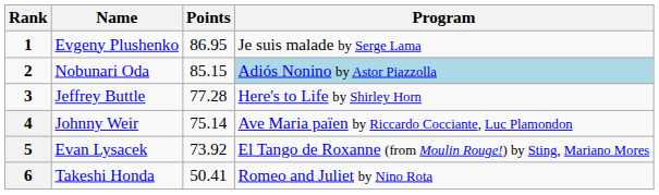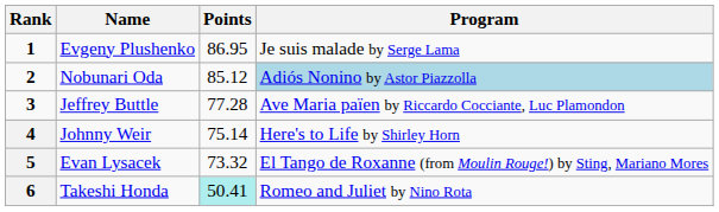 <table class="wikitable">
 <tr>
 <th>Rank</th>
 <th>Name</th>
 <th>Points</th>
 <th>Program</th>
 </tr>
 <tr>
 <td align="center"><strong>1</strong></td>
 <td> <a href='#'>Evgeny Plushenko</a></td>
 <td align="center">86.95</td>
 <td>Je suis malade <small>by <a href='#'>Serge Lama</a></small></td>
 </tr>
 <tr>
 <td align="center"><strong>2</strong></td>
 <td> <a href='#'>Nobunari Oda</a></td>
-<td align="center">85.15</td>
+<td align="center">85.12</td>
 <td style="background: lightblue;"><a href='#'>Adiós Nonino</a> <small>by <a href='#'>Astor Piazzolla</a></small></td>
 </tr>
 <tr>
 <td align="center"><strong>3</strong></td>
 <td> <a href='#'>Jeffrey Buttle</a></td>
 <td align="center">77.28</td>
-<td><a href='#'>Here's to Life</a> <small>by <a href='#'>Shirley Horn</a></small></td>
+<td><a href='#'>Ave Maria païen</a> <small>by <a href='#'>Riccardo Cocciante</a>, <a href='#'>Luc Plamondon</a></small></td>
 </tr>
 <tr>
 <th>4</th>
 <td> <a href='#'>Johnny Weir</a></td>
 <td align="center">75.14</td>
-<td><a href='#'>Ave Maria païen</a> <small>by <a href='#'>Riccardo Cocciante</a>, <a href='#'>Luc Plamondon</a></small></td>
+<td><a href='#'>Here's to Life</a> <small>by <a href='#'>Shirley Horn</a></small></td>
 </tr>
 <tr>
 <th>5</th>
 <td> <a href='#'>Evan Lysacek</a></td>
-<td align="center">73.92</td>
+<td align="center">73.32</td>
 <td><a href='#'>El Tango de Roxanne</a> <small>(from <em><a href='#'>Moulin Rouge!</a></em>) by <a href='#'>Sting</a>, <a href='#'>Mariano Mores</a></small></td>
 </tr>
 <tr>
 <th>6</th>
 <td> <a href='#'>Takeshi Honda</a></td>
-<td align="center">50.41</td>
+<td align="center" style="background: paleturquoise;">50.41</td>
 <td><a href='#'>Romeo and Juliet</a> <small>by <a href='#'>Nino Rota</a></small></td>
 </tr>
 </table>
